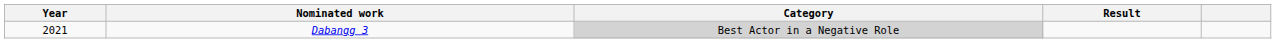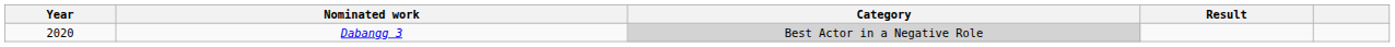 <table class="wikitable" width=100%>
 <tr>
 <th width=8%>Year</th>
 <th width=37%>Nominated work</th>
 <th width=37%>Category</th>
 <th width=12.5%>Result</th>
 <th width=5.5%></th>
 </tr>
 <tr>
-<td style="text-align:center;">2021</td>
+<td style="text-align:center;">2020</td>
 <td style="text-align: center;"><em><a href='#'>Dabangg 3</a></em></td>
 <td style="background: lightgrey; text-align: center;">Best Actor in a Negative Role</td>
 <td></td>
 <td style="text-align: center;"></td>
 </tr>
 </table>
